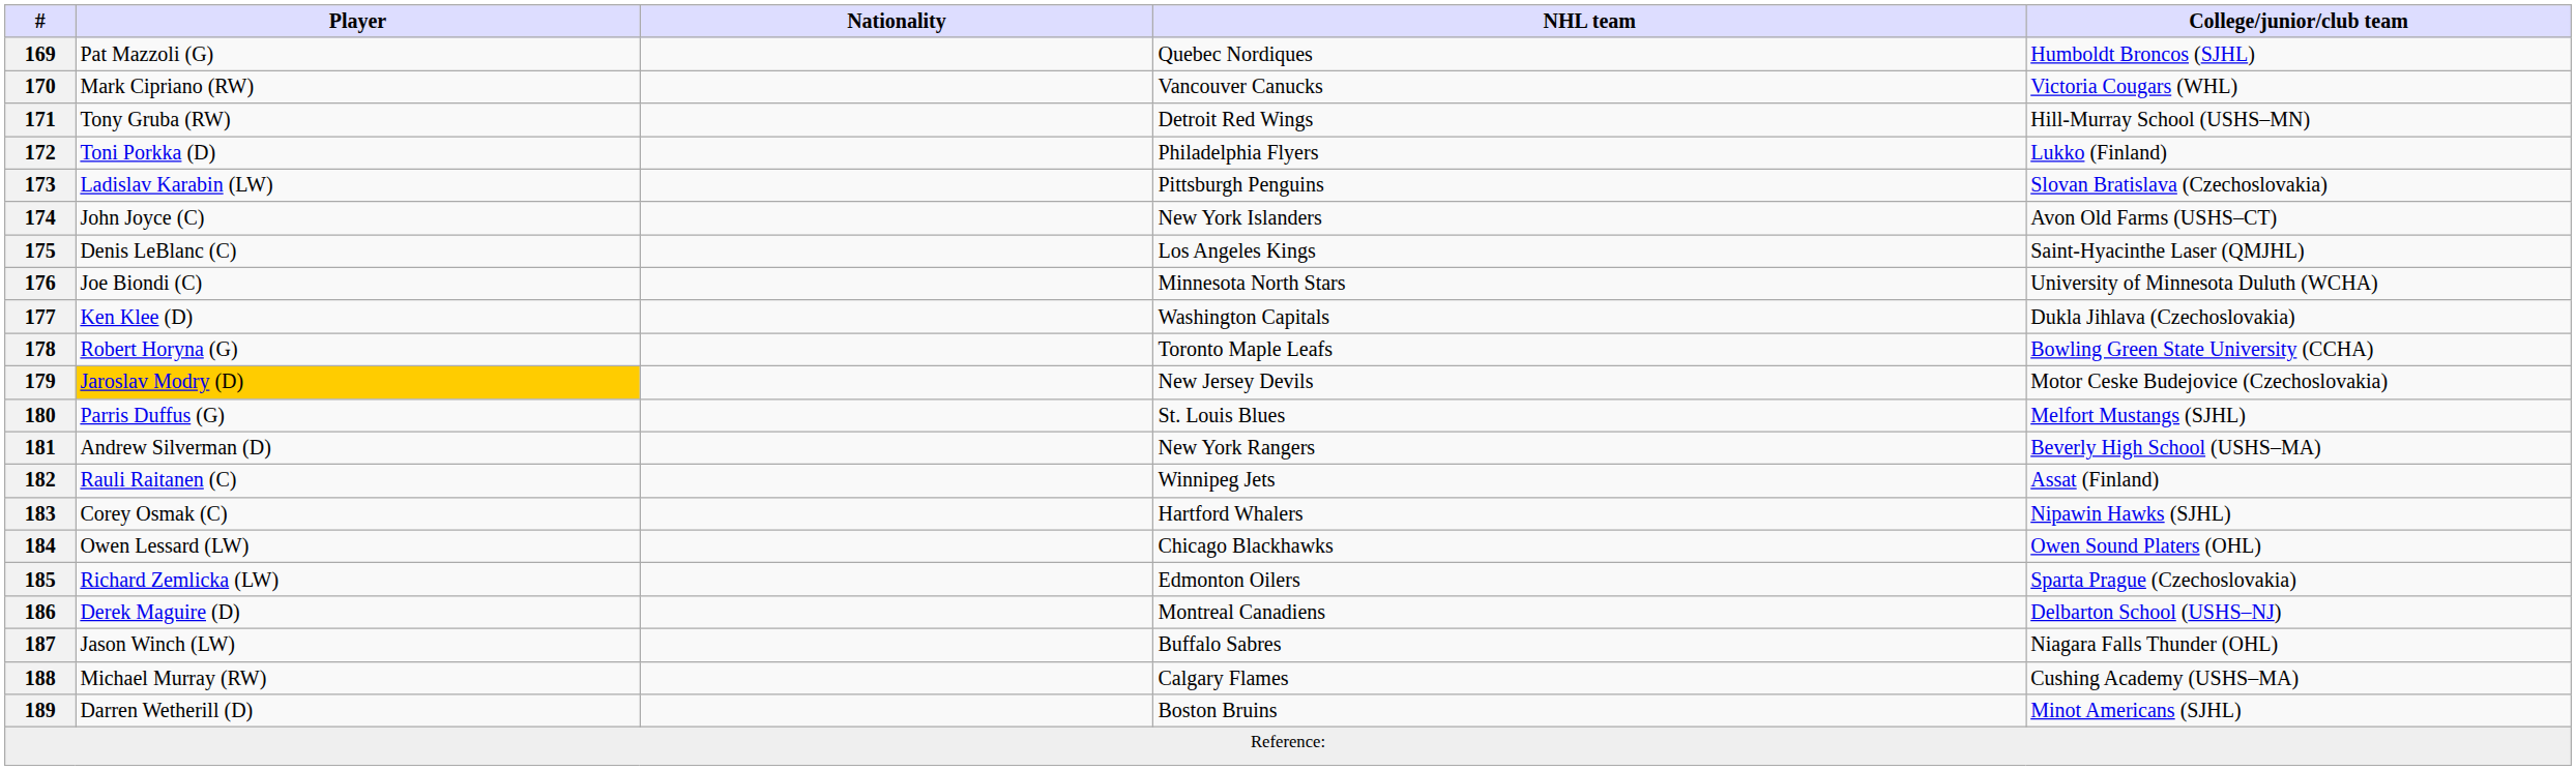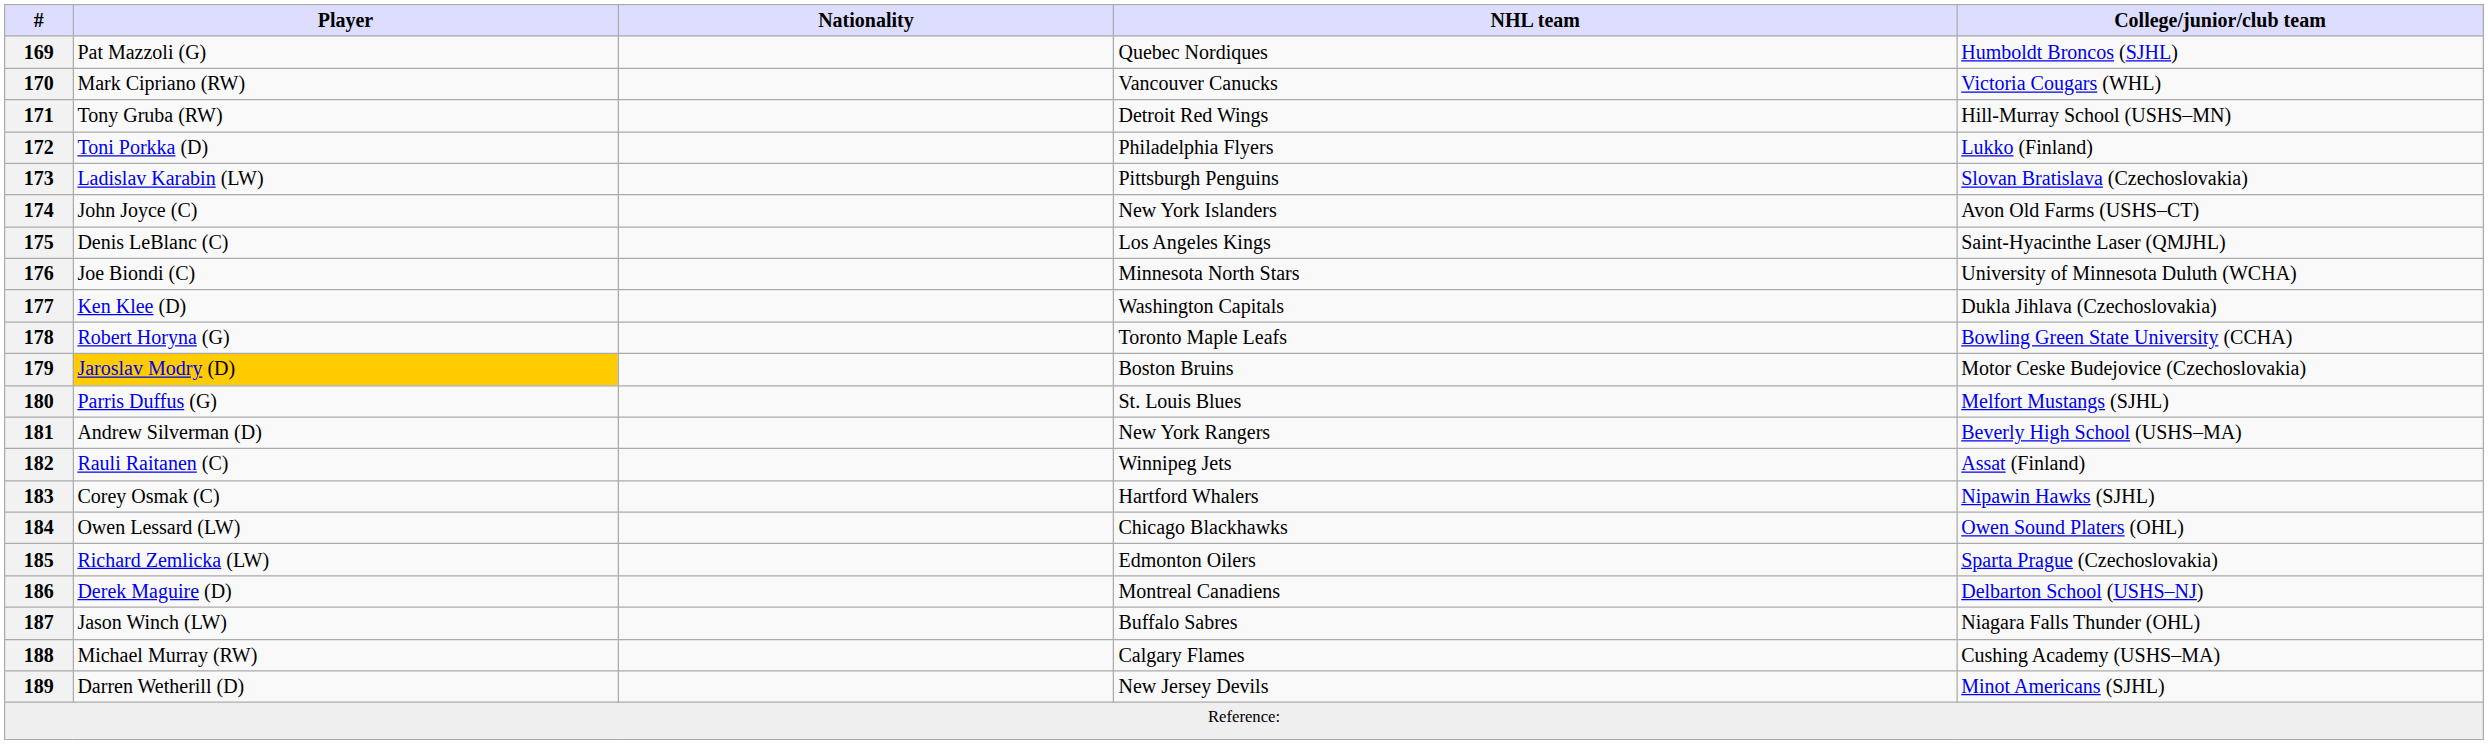 <table class="wikitable" style="width: 100%">
 <tr>
 <th style="background:#ddf; width:2.75%;">#</th>
 <th style="background:#ddf; width:22.0%;">Player</th>
 <th style="background:#ddf; width:20.0%;">Nationality</th>
 <th style="background:#ddf; width:34.0%;">NHL team</th>
 <th style="background:#ddf; width:100.0%;">College/junior/club team</th>
 </tr>
 <tr>
 <th>169</th>
 <td>Pat Mazzoli (G)</td>
 <td></td>
 <td>Quebec Nordiques</td>
 <td><a href='#'>Humboldt Broncos</a> (<a href='#'>SJHL</a>)</td>
 </tr>
 <tr>
 <th>170</th>
 <td>Mark Cipriano (RW)</td>
 <td></td>
 <td>Vancouver Canucks</td>
 <td><a href='#'>Victoria Cougars</a> (WHL)</td>
 </tr>
 <tr>
 <th>171</th>
 <td>Tony Gruba (RW)</td>
 <td></td>
 <td>Detroit Red Wings</td>
 <td>Hill-Murray School (USHS–MN)</td>
 </tr>
 <tr>
 <th>172</th>
 <td><a href='#'>Toni Porkka</a> (D)</td>
 <td></td>
 <td>Philadelphia Flyers</td>
 <td><a href='#'>Lukko</a> (Finland)</td>
 </tr>
 <tr>
 <th>173</th>
 <td><a href='#'>Ladislav Karabin</a> (LW)</td>
 <td></td>
 <td>Pittsburgh Penguins</td>
 <td><a href='#'>Slovan Bratislava</a> (Czechoslovakia)</td>
 </tr>
 <tr>
 <th>174</th>
 <td>John Joyce (C)</td>
 <td></td>
 <td>New York Islanders</td>
 <td>Avon Old Farms (USHS–CT)</td>
 </tr>
 <tr>
 <th>175</th>
 <td>Denis LeBlanc (C)</td>
 <td></td>
 <td>Los Angeles Kings</td>
 <td>Saint-Hyacinthe Laser (QMJHL)</td>
 </tr>
 <tr>
 <th>176</th>
 <td>Joe Biondi (C)</td>
 <td></td>
 <td>Minnesota North Stars</td>
 <td>University of Minnesota Duluth (WCHA)</td>
 </tr>
 <tr>
 <th>177</th>
 <td><a href='#'>Ken Klee</a> (D)</td>
 <td></td>
 <td>Washington Capitals</td>
 <td>Dukla Jihlava (Czechoslovakia)</td>
 </tr>
 <tr>
 <th>178</th>
 <td><a href='#'>Robert Horyna</a> (G)</td>
 <td></td>
 <td>Toronto Maple Leafs</td>
 <td><a href='#'>Bowling Green State University</a> (CCHA)</td>
 </tr>
 <tr>
 <th>179</th>
 <td bgcolor="#FFCC00"><a href='#'>Jaroslav Modry</a> (D)</td>
 <td></td>
-<td>New Jersey Devils</td>
+<td>Boston Bruins</td>
 <td>Motor Ceske Budejovice (Czechoslovakia)</td>
 </tr>
 <tr>
 <th>180</th>
 <td><a href='#'>Parris Duffus</a> (G)</td>
 <td></td>
 <td>St. Louis Blues</td>
 <td><a href='#'>Melfort Mustangs</a> (SJHL)</td>
 </tr>
 <tr>
 <th>181</th>
 <td>Andrew Silverman (D)</td>
 <td></td>
 <td>New York Rangers</td>
 <td><a href='#'>Beverly High School</a> (USHS–MA)</td>
 </tr>
 <tr>
 <th>182</th>
 <td><a href='#'>Rauli Raitanen</a> (C)</td>
 <td></td>
 <td>Winnipeg Jets</td>
 <td><a href='#'>Assat</a> (Finland)</td>
 </tr>
 <tr>
 <th>183</th>
 <td>Corey Osmak (C)</td>
 <td></td>
 <td>Hartford Whalers</td>
 <td><a href='#'>Nipawin Hawks</a> (SJHL)</td>
 </tr>
 <tr>
 <th>184</th>
 <td>Owen Lessard (LW)</td>
 <td></td>
 <td>Chicago Blackhawks</td>
 <td><a href='#'>Owen Sound Platers</a> (OHL)</td>
 </tr>
 <tr>
 <th>185</th>
 <td><a href='#'>Richard Zemlicka</a> (LW)</td>
 <td></td>
 <td>Edmonton Oilers</td>
 <td><a href='#'>Sparta Prague</a> (Czechoslovakia)</td>
 </tr>
 <tr>
 <th>186</th>
 <td><a href='#'>Derek Maguire</a> (D)</td>
 <td></td>
 <td>Montreal Canadiens</td>
 <td><a href='#'>Delbarton School</a> (<a href='#'>USHS–NJ</a>)</td>
 </tr>
 <tr>
 <th>187</th>
 <td>Jason Winch (LW)</td>
 <td></td>
 <td>Buffalo Sabres</td>
 <td>Niagara Falls Thunder (OHL)</td>
 </tr>
 <tr>
 <th>188</th>
 <td>Michael Murray (RW)</td>
 <td></td>
 <td>Calgary Flames</td>
 <td>Cushing Academy (USHS–MA)</td>
 </tr>
 <tr>
 <th>189</th>
 <td>Darren Wetherill (D)</td>
 <td></td>
-<td>Boston Bruins</td>
+<td>New Jersey Devils</td>
 <td><a href='#'>Minot Americans</a> (SJHL)</td>
 </tr>
 <tr>
 <td align=center colspan="6" bgcolor="#efefef"><sup>Reference:  </sup></td>
 </tr>
 </table>
